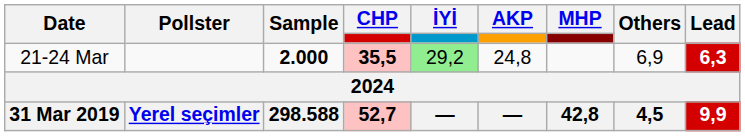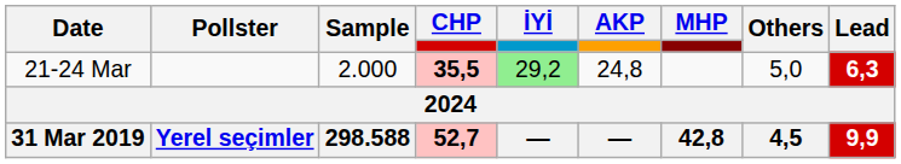 <table class="wikitable mw-collapsible" style="text-align:center; font-size:85%; line-height:14px;">
 <tr>
 <th rowspan="2">Date</th>
 <th rowspan="2">Pollster</th>
 <th rowspan="2">Sample</th>
 <th style="width:3em;"><a href='#'>CHP</a></th>
 <th style="width:3em;"><a href='#'>İYİ</a></th>
 <th style="width:3em;"><a href='#'>AKP</a></th>
 <th style="width:3em;"><a href='#'>MHP</a></th>
 <th rowspan="2">Others</th>
 <th rowspan="2">Lead</th>
 </tr>
 <tr>
 <th style="background:#d40000;"></th>
 <th style="background:#0099cc;"></th>
 <th style="background:#fda000;"></th>
 <th style="background:#870000;"></th>
 </tr>
 <tr>
 <td>21-24 Mar</td>
 <td></td>
-<td><strong>2.000</strong></td>
+<td>2.000</td>
 <td style="background:#FFC2C2"><strong>35,5</strong></td>
 <td style="background: lightgreen;">29,2</td>
 <td>24,8</td>
 <td></td>
-<td>6,9</td>
+<td>5,0</td>
 <th style="background:#d40000; color:white;">6,3</th>
 </tr>
 <tr>
 <th colspan="9">2024</th>
 </tr>
 <tr>
 <th>31 Mar 2019</th>
 <th><a href='#'>Yerel seçimler</a></th>
 <th>298.588</th>
 <th style="background:#FFC2C2">52,7</th>
 <th>—</th>
 <th>—</th>
 <th>42,8</th>
 <th>4,5</th>
 <th style="background:#d40000; color:white;">9,9</th>
 </tr>
 </table>
